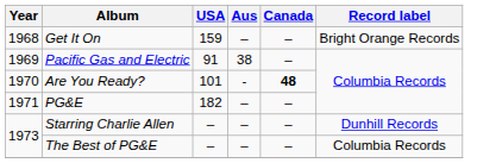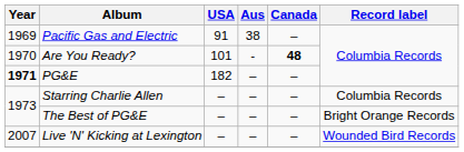 <table class="wikitable" style=text-align:center;>
 <tr>
 <th>Year</th>
 <th>Album</th>
 <th><a href='#'>USA</a></th>
 <th><a href='#'>Aus</a></th>
 <th><a href='#'>Canada</a><br></th>
 <th><a href='#'>Record label</a></th>
-</tr>
-<tr>
-<td>1968</td>
-<td align=left><em>Get It On</em></td>
-<td>159</td>
-<td>–</td>
-<td>–</td>
-<td rowspan="1">Bright Orange Records</td>
 </tr>
 <tr>
 <td>1969</td>
 <td align=left><em><a href='#'>Pacific Gas and Electric</a></em></td>
 <td>91</td>
 <td>38</td>
 <td>–</td>
 <td rowspan="3"><a href='#'>Columbia Records</a></td>
 </tr>
 <tr>
 <td>1970</td>
 <td align=left><em>Are You Ready?</em></td>
 <td>101</td>
 <td>-</td>
 <td><strong>48</strong></td>
 </tr>
 <tr>
-<td>1971</td>
+<td><strong>1971</strong></td>
 <td align=left><em>PG&E</em></td>
 <td>182</td>
 <td>–</td>
 <td>–</td>
 </tr>
 <tr>
 <td rowspan="2">1973</td>
 <td align=left><em>Starring Charlie Allen</em></td>
 <td>–</td>
 <td>–</td>
 <td>–</td>
-<td rowspan="1"><a href='#'>Dunhill Records</a></td>
+<td rowspan="1">Columbia Records</td>
 </tr>
 <tr>
 <td align=left><em>The Best of PG&E</em></td>
 <td>–</td>
 <td>–</td>
 <td>–</td>
-<td rowspan="1">Columbia Records</td>
+<td rowspan="1">Bright Orange Records</td>
+</tr>
+<tr>
+<td>2007</td>
+<td align=left><em>Live 'N' Kicking at Lexington</em></td>
+<td>–</td>
+<td>–</td>
+<td>–</td>
+<td rowspan="1"><a href='#'>Wounded Bird Records</a></td>
 </tr>
 <tr>
 </tr>
 </table>
